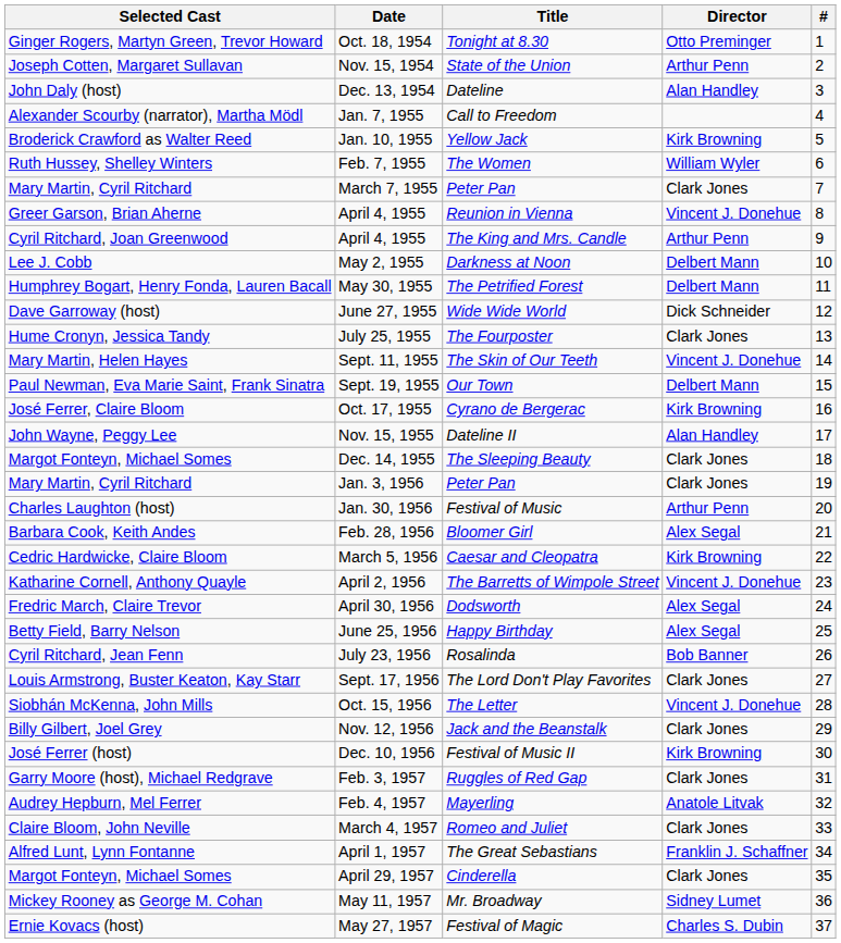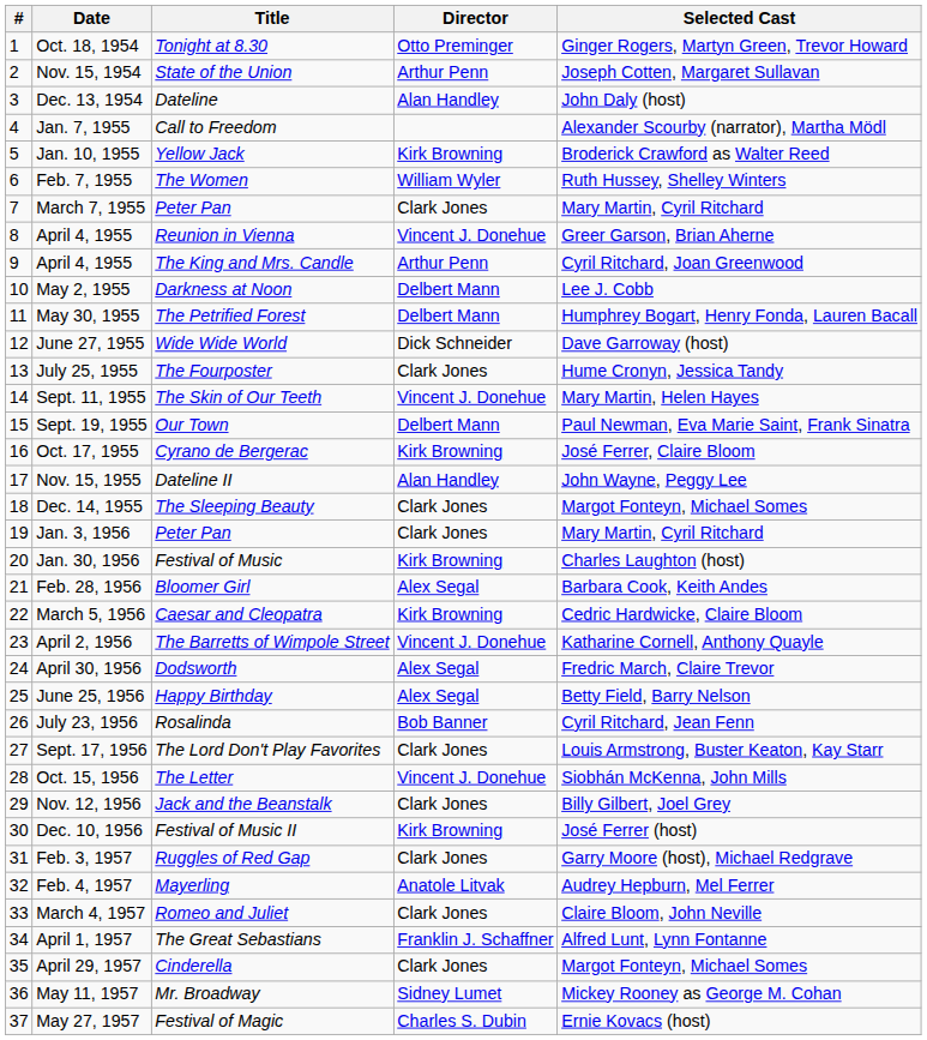 <table class="wikitable">
 <tr>
-<th align="center">Selected Cast</th>
+<th align="center">#</th>
 <th align="center">Date</th>
 <th align="center">Title</th>
 <th align="center">Director</th>
-<th align="center">#</th>
+<th align="center">Selected Cast</th>
 </tr>
 <tr>
-<td><a href='#'>Ginger Rogers</a>, <a href='#'>Martyn Green</a>, <a href='#'>Trevor Howard</a></td>
+<td>1</td>
 <td>Oct. 18, 1954</td>
 <td><em><a href='#'>Tonight at 8.30</a></em></td>
 <td><a href='#'>Otto Preminger</a></td>
-<td>1</td>
+<td><a href='#'>Ginger Rogers</a>, <a href='#'>Martyn Green</a>, <a href='#'>Trevor Howard</a></td>
 </tr>
 <tr>
-<td><a href='#'>Joseph Cotten</a>, <a href='#'>Margaret Sullavan</a></td>
+<td>2</td>
 <td>Nov. 15, 1954</td>
 <td><em><a href='#'>State of the Union</a></em></td>
 <td><a href='#'>Arthur Penn</a></td>
-<td>2</td>
+<td><a href='#'>Joseph Cotten</a>, <a href='#'>Margaret Sullavan</a></td>
 </tr>
 <tr>
-<td><a href='#'>John Daly</a> (host)</td>
+<td>3</td>
 <td>Dec. 13, 1954</td>
 <td><em>Dateline</em></td>
 <td><a href='#'>Alan Handley</a></td>
-<td>3</td>
+<td><a href='#'>John Daly</a> (host)</td>
 </tr>
 <tr>
-<td><a href='#'>Alexander Scourby</a> (narrator), <a href='#'>Martha Mödl</a></td>
+<td>4</td>
 <td>Jan. 7, 1955</td>
 <td><em>Call to Freedom</em></td>
 <td></td>
-<td>4</td>
+<td><a href='#'>Alexander Scourby</a> (narrator), <a href='#'>Martha Mödl</a></td>
 </tr>
 <tr>
-<td><a href='#'>Broderick Crawford</a> as <a href='#'>Walter Reed</a></td>
+<td>5</td>
 <td>Jan. 10, 1955</td>
 <td><em><a href='#'>Yellow Jack</a></em></td>
 <td><a href='#'>Kirk Browning</a></td>
-<td>5</td>
+<td><a href='#'>Broderick Crawford</a> as <a href='#'>Walter Reed</a></td>
 </tr>
 <tr>
-<td><a href='#'>Ruth Hussey</a>, <a href='#'>Shelley Winters</a></td>
+<td>6</td>
 <td>Feb. 7, 1955</td>
 <td><em><a href='#'>The Women</a></em></td>
 <td><a href='#'>William Wyler</a></td>
-<td>6</td>
+<td><a href='#'>Ruth Hussey</a>, <a href='#'>Shelley Winters</a></td>
 </tr>
 <tr>
-<td><a href='#'>Mary Martin</a>, <a href='#'>Cyril Ritchard</a></td>
+<td>7</td>
 <td>March 7, 1955</td>
 <td><em><a href='#'>Peter Pan</a></em></td>
 <td>Clark Jones</td>
-<td>7</td>
+<td><a href='#'>Mary Martin</a>, <a href='#'>Cyril Ritchard</a></td>
 </tr>
 <tr>
-<td><a href='#'>Greer Garson</a>, <a href='#'>Brian Aherne</a></td>
+<td>8</td>
 <td>April 4, 1955</td>
 <td><em><a href='#'>Reunion in Vienna</a></em></td>
 <td><a href='#'>Vincent J. Donehue</a></td>
-<td>8</td>
+<td><a href='#'>Greer Garson</a>, <a href='#'>Brian Aherne</a></td>
 </tr>
 <tr>
-<td><a href='#'>Cyril Ritchard</a>, <a href='#'>Joan Greenwood</a></td>
+<td>9</td>
 <td>April 4, 1955</td>
 <td><em><a href='#'>The King and Mrs. Candle</a></em></td>
 <td><a href='#'>Arthur Penn</a></td>
-<td>9</td>
+<td><a href='#'>Cyril Ritchard</a>, <a href='#'>Joan Greenwood</a></td>
 </tr>
 <tr>
-<td><a href='#'>Lee J. Cobb</a></td>
+<td>10</td>
 <td>May 2, 1955</td>
 <td><em><a href='#'>Darkness at Noon</a></em></td>
 <td><a href='#'>Delbert Mann</a></td>
-<td>10</td>
+<td><a href='#'>Lee J. Cobb</a></td>
 </tr>
 <tr>
-<td><a href='#'>Humphrey Bogart</a>, <a href='#'>Henry Fonda</a>, <a href='#'>Lauren Bacall</a></td>
+<td>11</td>
 <td>May 30, 1955</td>
 <td><em><a href='#'>The Petrified Forest</a></em></td>
 <td><a href='#'>Delbert Mann</a></td>
-<td>11</td>
+<td><a href='#'>Humphrey Bogart</a>, <a href='#'>Henry Fonda</a>, <a href='#'>Lauren Bacall</a></td>
 </tr>
 <tr>
-<td><a href='#'>Dave Garroway</a> (host)</td>
+<td>12</td>
 <td>June 27, 1955</td>
 <td><em><a href='#'>Wide Wide World</a></em></td>
 <td>Dick Schneider</td>
-<td>12</td>
+<td><a href='#'>Dave Garroway</a> (host)</td>
 </tr>
 <tr>
-<td><a href='#'>Hume Cronyn</a>, <a href='#'>Jessica Tandy</a></td>
+<td>13</td>
 <td>July 25, 1955</td>
 <td><em><a href='#'>The Fourposter</a></em></td>
 <td>Clark Jones</td>
-<td>13</td>
+<td><a href='#'>Hume Cronyn</a>, <a href='#'>Jessica Tandy</a></td>
 </tr>
 <tr>
-<td><a href='#'>Mary Martin</a>, <a href='#'>Helen Hayes</a></td>
+<td>14</td>
 <td>Sept. 11, 1955</td>
 <td><em><a href='#'>The Skin of Our Teeth</a></em></td>
 <td><a href='#'>Vincent J. Donehue</a></td>
-<td>14</td>
+<td><a href='#'>Mary Martin</a>, <a href='#'>Helen Hayes</a></td>
 </tr>
 <tr>
-<td><a href='#'>Paul Newman</a>, <a href='#'>Eva Marie Saint</a>, <a href='#'>Frank Sinatra</a></td>
+<td>15</td>
 <td>Sept. 19, 1955</td>
 <td><em><a href='#'>Our Town</a></em></td>
 <td><a href='#'>Delbert Mann</a></td>
-<td>15</td>
+<td><a href='#'>Paul Newman</a>, <a href='#'>Eva Marie Saint</a>, <a href='#'>Frank Sinatra</a></td>
 </tr>
 <tr>
-<td><a href='#'>José Ferrer</a>, <a href='#'>Claire Bloom</a></td>
+<td>16</td>
 <td>Oct. 17, 1955</td>
 <td><em><a href='#'>Cyrano de Bergerac</a></em></td>
 <td><a href='#'>Kirk Browning</a></td>
-<td>16</td>
+<td><a href='#'>José Ferrer</a>, <a href='#'>Claire Bloom</a></td>
 </tr>
 <tr>
-<td><a href='#'>John Wayne</a>, <a href='#'>Peggy Lee</a></td>
+<td>17</td>
 <td>Nov. 15, 1955</td>
 <td><em>Dateline II</em></td>
 <td><a href='#'>Alan Handley</a></td>
-<td>17</td>
+<td><a href='#'>John Wayne</a>, <a href='#'>Peggy Lee</a></td>
 </tr>
 <tr>
-<td><a href='#'>Margot Fonteyn</a>, <a href='#'>Michael Somes</a></td>
+<td>18</td>
 <td>Dec. 14, 1955</td>
 <td><em><a href='#'>The Sleeping Beauty</a></em></td>
 <td>Clark Jones</td>
-<td>18</td>
+<td><a href='#'>Margot Fonteyn</a>, <a href='#'>Michael Somes</a></td>
 </tr>
 <tr>
-<td><a href='#'>Mary Martin</a>, <a href='#'>Cyril Ritchard</a></td>
+<td>19</td>
 <td>Jan. 3, 1956</td>
 <td><em><a href='#'>Peter Pan</a></em></td>
 <td>Clark Jones</td>
-<td>19</td>
+<td><a href='#'>Mary Martin</a>, <a href='#'>Cyril Ritchard</a></td>
 </tr>
 <tr>
-<td><a href='#'>Charles Laughton</a> (host)</td>
+<td>20</td>
 <td>Jan. 30, 1956</td>
 <td><em>Festival of Music</em></td>
-<td><a href='#'>Arthur Penn</a></td>
-<td>20</td>
+<td><a href='#'>Kirk Browning</a></td>
+<td><a href='#'>Charles Laughton</a> (host)</td>
 </tr>
 <tr>
-<td><a href='#'>Barbara Cook</a>, <a href='#'>Keith Andes</a></td>
+<td>21</td>
 <td>Feb. 28, 1956</td>
 <td><em><a href='#'>Bloomer Girl</a></em></td>
 <td><a href='#'>Alex Segal</a></td>
-<td>21</td>
+<td><a href='#'>Barbara Cook</a>, <a href='#'>Keith Andes</a></td>
 </tr>
 <tr>
-<td><a href='#'>Cedric Hardwicke</a>, <a href='#'>Claire Bloom</a></td>
+<td>22</td>
 <td>March 5, 1956</td>
 <td><em><a href='#'>Caesar and Cleopatra</a></em></td>
 <td><a href='#'>Kirk Browning</a></td>
-<td>22</td>
+<td><a href='#'>Cedric Hardwicke</a>, <a href='#'>Claire Bloom</a></td>
 </tr>
 <tr>
-<td><a href='#'>Katharine Cornell</a>, <a href='#'>Anthony Quayle</a></td>
+<td>23</td>
 <td>April 2, 1956</td>
 <td><em><a href='#'>The Barretts of Wimpole Street</a></em></td>
 <td><a href='#'>Vincent J. Donehue</a></td>
-<td>23</td>
+<td><a href='#'>Katharine Cornell</a>, <a href='#'>Anthony Quayle</a></td>
 </tr>
 <tr>
-<td><a href='#'>Fredric March</a>, <a href='#'>Claire Trevor</a></td>
+<td>24</td>
 <td>April 30, 1956</td>
 <td><em><a href='#'>Dodsworth</a></em></td>
 <td><a href='#'>Alex Segal</a></td>
-<td>24</td>
+<td><a href='#'>Fredric March</a>, <a href='#'>Claire Trevor</a></td>
 </tr>
 <tr>
-<td><a href='#'>Betty Field</a>, <a href='#'>Barry Nelson</a></td>
+<td>25</td>
 <td>June 25, 1956</td>
 <td><em><a href='#'>Happy Birthday</a></em></td>
 <td><a href='#'>Alex Segal</a></td>
-<td>25</td>
+<td><a href='#'>Betty Field</a>, <a href='#'>Barry Nelson</a></td>
 </tr>
 <tr>
-<td><a href='#'>Cyril Ritchard</a>, <a href='#'>Jean Fenn</a></td>
+<td>26</td>
 <td>July 23, 1956</td>
 <td><em>Rosalinda</em></td>
 <td><a href='#'>Bob Banner</a></td>
-<td>26</td>
+<td><a href='#'>Cyril Ritchard</a>, <a href='#'>Jean Fenn</a></td>
 </tr>
 <tr>
-<td><a href='#'>Louis Armstrong</a>, <a href='#'>Buster Keaton</a>, <a href='#'>Kay Starr</a></td>
+<td>27</td>
 <td>Sept. 17, 1956</td>
 <td><em>The Lord Don't Play Favorites</em></td>
 <td>Clark Jones</td>
-<td>27</td>
+<td><a href='#'>Louis Armstrong</a>, <a href='#'>Buster Keaton</a>, <a href='#'>Kay Starr</a></td>
 </tr>
 <tr>
-<td><a href='#'>Siobhán McKenna</a>, <a href='#'>John Mills</a></td>
+<td>28</td>
 <td>Oct. 15, 1956</td>
 <td><em><a href='#'>The Letter</a></em></td>
 <td><a href='#'>Vincent J. Donehue</a></td>
-<td>28</td>
+<td><a href='#'>Siobhán McKenna</a>, <a href='#'>John Mills</a></td>
 </tr>
 <tr>
-<td><a href='#'>Billy Gilbert</a>, <a href='#'>Joel Grey</a></td>
+<td>29</td>
 <td>Nov. 12, 1956</td>
 <td><em><a href='#'>Jack and the Beanstalk</a></em></td>
 <td>Clark Jones</td>
-<td>29</td>
+<td><a href='#'>Billy Gilbert</a>, <a href='#'>Joel Grey</a></td>
 </tr>
 <tr>
-<td><a href='#'>José Ferrer</a> (host)</td>
+<td>30</td>
 <td>Dec. 10, 1956</td>
 <td><em>Festival of Music II</em></td>
 <td><a href='#'>Kirk Browning</a></td>
-<td>30</td>
+<td><a href='#'>José Ferrer</a> (host)</td>
 </tr>
 <tr>
-<td><a href='#'>Garry Moore</a> (host), <a href='#'>Michael Redgrave</a></td>
+<td>31</td>
 <td>Feb. 3, 1957</td>
 <td><em><a href='#'>Ruggles of Red Gap</a></em></td>
 <td>Clark Jones</td>
-<td>31</td>
+<td><a href='#'>Garry Moore</a> (host), <a href='#'>Michael Redgrave</a></td>
 </tr>
 <tr>
-<td><a href='#'>Audrey Hepburn</a>, <a href='#'>Mel Ferrer</a></td>
+<td>32</td>
 <td>Feb. 4, 1957</td>
 <td><em><a href='#'>Mayerling</a></em></td>
 <td><a href='#'>Anatole Litvak</a></td>
-<td>32</td>
+<td><a href='#'>Audrey Hepburn</a>, <a href='#'>Mel Ferrer</a></td>
 </tr>
 <tr>
-<td><a href='#'>Claire Bloom</a>, <a href='#'>John Neville</a></td>
+<td>33</td>
 <td>March 4, 1957</td>
 <td><em><a href='#'>Romeo and Juliet</a></em></td>
 <td>Clark Jones</td>
-<td>33</td>
+<td><a href='#'>Claire Bloom</a>, <a href='#'>John Neville</a></td>
 </tr>
 <tr>
-<td><a href='#'>Alfred Lunt</a>, <a href='#'>Lynn Fontanne</a></td>
+<td>34</td>
 <td>April 1, 1957</td>
 <td><em>The Great Sebastians</em></td>
 <td><a href='#'>Franklin J. Schaffner</a></td>
-<td>34</td>
+<td><a href='#'>Alfred Lunt</a>, <a href='#'>Lynn Fontanne</a></td>
 </tr>
 <tr>
-<td><a href='#'>Margot Fonteyn</a>, <a href='#'>Michael Somes</a></td>
+<td>35</td>
 <td>April 29, 1957</td>
 <td><em><a href='#'>Cinderella</a></em></td>
 <td>Clark Jones</td>
-<td>35</td>
+<td><a href='#'>Margot Fonteyn</a>, <a href='#'>Michael Somes</a></td>
 </tr>
 <tr>
-<td><a href='#'>Mickey Rooney</a> as <a href='#'>George M. Cohan</a></td>
+<td>36</td>
 <td>May 11, 1957</td>
 <td><em>Mr. Broadway</em></td>
 <td><a href='#'>Sidney Lumet</a></td>
-<td>36</td>
+<td><a href='#'>Mickey Rooney</a> as <a href='#'>George M. Cohan</a></td>
 </tr>
 <tr>
-<td><a href='#'>Ernie Kovacs</a> (host)</td>
+<td>37</td>
 <td>May 27, 1957</td>
 <td><em>Festival of Magic</em></td>
 <td><a href='#'>Charles S. Dubin</a></td>
-<td>37</td>
+<td><a href='#'>Ernie Kovacs</a> (host)</td>
 </tr>
 </table>
